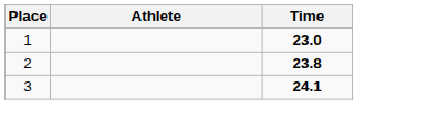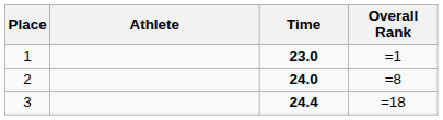 <table class=wikitable style="text-align:center">
 <tr>
 <th width=20>Place</th>
 <th width=220>Athlete</th>
 <th width=90>Time</th>
+<th width=90>Overall Rank</th>
 </tr>
 <tr>
 <td>1</td>
 <td align=left></td>
 <td><strong>23.0</strong></td>
+<td>=1</td>
 </tr>
 <tr>
 <td>2</td>
 <td align=left></td>
-<td><strong>23.8</strong></td>
+<td><strong>24.0</strong></td>
+<td>=8</td>
 </tr>
 <tr>
 <td>3</td>
 <td align=left></td>
-<td><strong>24.1</strong></td>
+<td><strong>24.4</strong></td>
+<td>=18</td>
 </tr>
 </table>
